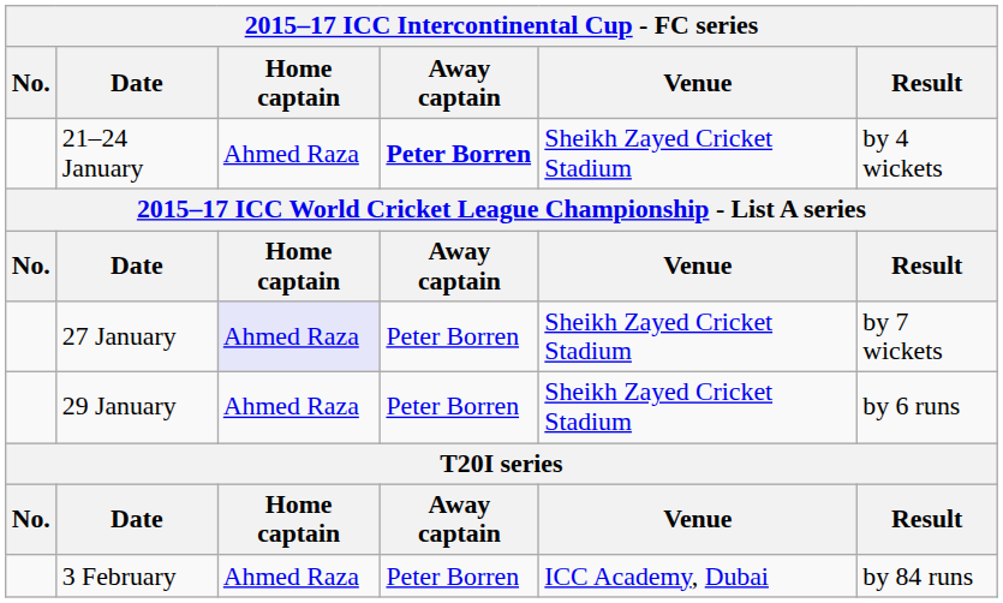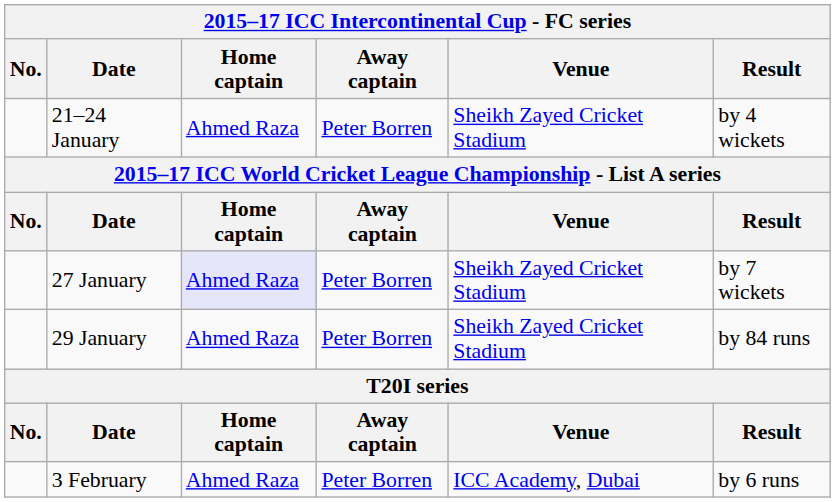 <table class="wikitable">
 <tr>
 <th colspan="6"><a href='#'>2015–17 ICC Intercontinental Cup</a> - FC series</th>
 </tr>
 <tr>
 <th>No.</th>
 <th>Date</th>
 <th>Home captain</th>
 <th>Away captain</th>
 <th>Venue</th>
 <th>Result</th>
 </tr>
 <tr>
 <td></td>
 <td>21–24 January</td>
 <td><a href='#'>Ahmed Raza</a></td>
-<td><strong><a href='#'>Peter Borren</a></strong></td>
+<td><a href='#'>Peter Borren</a></td>
 <td><a href='#'>Sheikh Zayed Cricket Stadium</a></td>
 <td> by 4 wickets</td>
 </tr>
 <tr>
 <th colspan="6"><a href='#'>2015–17 ICC World Cricket League Championship</a> - List A series</th>
 </tr>
 <tr>
 <th>No.</th>
 <th>Date</th>
 <th>Home captain</th>
 <th>Away captain</th>
 <th>Venue</th>
 <th>Result</th>
 </tr>
 <tr>
 <td></td>
 <td>27 January</td>
 <td style="background: lavender;"><a href='#'>Ahmed Raza</a></td>
 <td><a href='#'>Peter Borren</a></td>
 <td><a href='#'>Sheikh Zayed Cricket Stadium</a></td>
 <td> by 7 wickets</td>
 </tr>
 <tr>
 <td></td>
 <td>29 January</td>
 <td><a href='#'>Ahmed Raza</a></td>
 <td><a href='#'>Peter Borren</a></td>
 <td><a href='#'>Sheikh Zayed Cricket Stadium</a></td>
-<td> by 6 runs</td>
+<td> by 84 runs</td>
 </tr>
 <tr>
 <th colspan="9">T20I series</th>
 </tr>
 <tr>
 <th>No.</th>
 <th>Date</th>
 <th>Home captain</th>
 <th>Away captain</th>
 <th>Venue</th>
 <th>Result</th>
 </tr>
 <tr>
 <td></td>
 <td>3 February</td>
 <td><a href='#'>Ahmed Raza</a></td>
 <td><a href='#'>Peter Borren</a></td>
 <td><a href='#'>ICC Academy</a>, <a href='#'>Dubai</a></td>
-<td> by 84 runs</td>
+<td> by 6 runs</td>
 </tr>
 </table>
